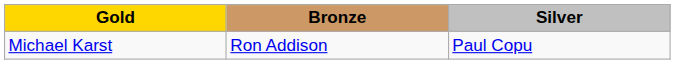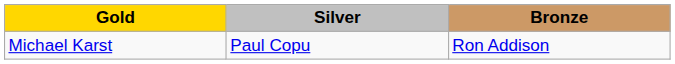 <table class="wikitable" style="text-align:left">
 <tr align="center">
 <td width=200 bgcolor=gold><strong>Gold</strong></td>
+<td width=200 bgcolor=silver><strong>Silver</strong></td>
 <td width=200 bgcolor=CC9966><strong>Bronze</strong></td>
-<td width=200 bgcolor=silver><strong>Silver</strong></td>
 </tr>
 <tr>
 <td><a href='#'>Michael Karst</a><br><em></em></td>
+<td><a href='#'>Paul Copu</a><br><em></em></td>
 <td><a href='#'>Ron Addison</a><br><em></em></td>
-<td><a href='#'>Paul Copu</a><br><em></em></td>
 </tr>
 </table>
